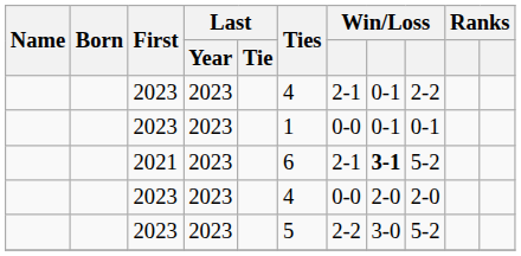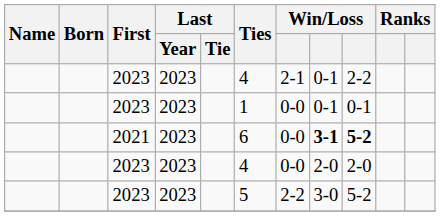 <table class="wikitable sortable">
 <tr style="text-align:center;">
 <th rowspan="2">Name</th>
 <th rowspan="2">Born</th>
 <th rowspan="2">First</th>
 <th colspan="2">Last</th>
 <th rowspan="2">Ties</th>
 <th class="unsortable" colspan="3">Win/Loss</th>
 <th class="unsortable" colspan="2">Ranks</th>
 </tr>
 <tr>
 <th>Year</th>
 <th>Tie</th>
 <th></th>
 <th></th>
 <th></th>
 <th></th>
 <th></th>
 </tr>
 <tr>
 <td></td>
 <td></td>
 <td>2023</td>
 <td>2023</td>
 <td></td>
 <td>4</td>
 <td>2-1</td>
 <td>0-1</td>
 <td>2-2</td>
 <td></td>
 <td></td>
 </tr>
 <tr>
 <td></td>
 <td></td>
 <td>2023</td>
 <td>2023</td>
 <td></td>
 <td>1</td>
 <td>0-0</td>
 <td>0-1</td>
 <td>0-1</td>
 <td></td>
 <td></td>
 </tr>
 <tr>
 <td></td>
 <td></td>
 <td>2021</td>
 <td>2023</td>
 <td></td>
 <td>6</td>
-<td>2-1</td>
+<td>0-0</td>
 <td><strong>3-1</strong></td>
-<td>5-2</td>
+<td><strong>5-2</strong></td>
 <td></td>
 <td></td>
 </tr>
 <tr>
 <td></td>
 <td></td>
 <td>2023</td>
 <td>2023</td>
 <td></td>
 <td>4</td>
 <td>0-0</td>
 <td>2-0</td>
 <td>2-0</td>
 <td></td>
 <td></td>
 </tr>
 <tr>
 <td></td>
 <td></td>
 <td>2023</td>
 <td>2023</td>
 <td></td>
 <td>5</td>
 <td>2-2</td>
 <td>3-0</td>
 <td>5-2</td>
 <td></td>
 <td></td>
 </tr>
 <tr>
 </tr>
 </table>
